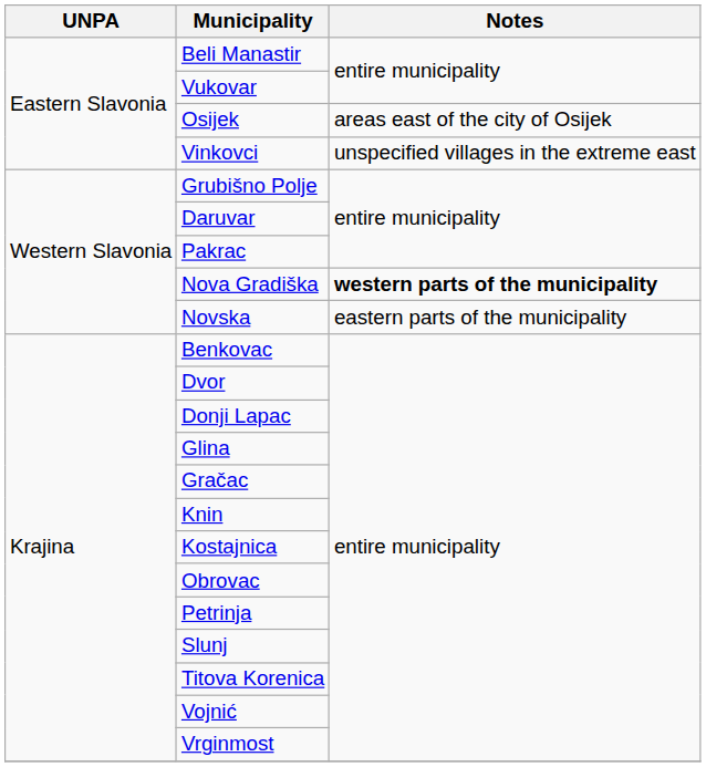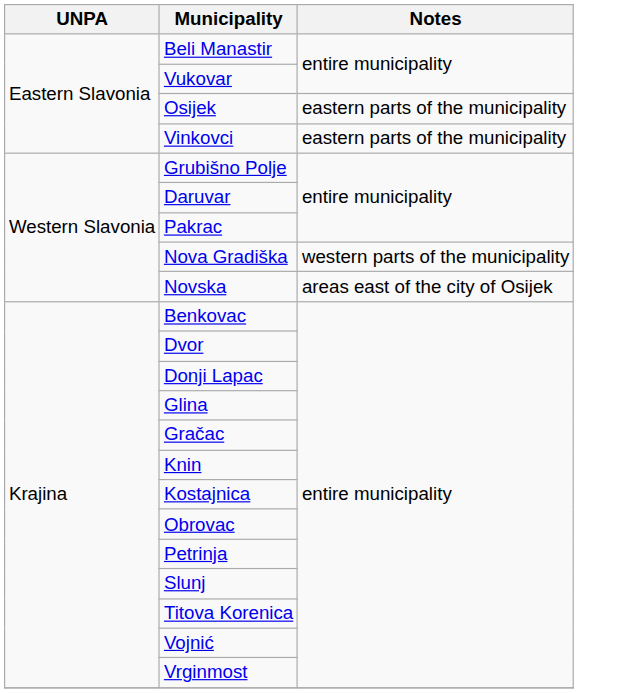 <table class="plainrowheaders wikitable collapsible collapsed" style="cellspacing=2px; text-align:left;">
 <tr>
 <td align=center bgcolor=#f2f2f2><strong>UNPA</strong></td>
 <td align=center bgcolor=#f2f2f2><strong>Municipality</strong></td>
 <td align=center bgcolor=#f2f2f2><strong>Notes</strong></td>
 </tr>
 <tr>
 <td rowspan=4>Eastern Slavonia</td>
 <td><a href='#'>Beli Manastir</a></td>
 <td rowspan=2>entire municipality</td>
 </tr>
 <tr>
 <td><a href='#'>Vukovar</a></td>
 </tr>
 <tr>
 <td><a href='#'>Osijek</a></td>
-<td>areas east of the city of Osijek</td>
+<td>eastern parts of the municipality</td>
 </tr>
 <tr>
 <td><a href='#'>Vinkovci</a></td>
-<td>unspecified villages in the extreme east</td>
+<td>eastern parts of the municipality</td>
 </tr>
 <tr>
 <td rowspan=5>Western Slavonia</td>
 <td><a href='#'>Grubišno Polje</a></td>
 <td rowspan=3>entire municipality</td>
 </tr>
 <tr>
 <td><a href='#'>Daruvar</a></td>
 </tr>
 <tr>
 <td><a href='#'>Pakrac</a></td>
 </tr>
 <tr>
 <td><a href='#'>Nova Gradiška</a></td>
-<td><strong>western parts of the municipality</strong></td>
+<td>western parts of the municipality</td>
 </tr>
 <tr>
 <td><a href='#'>Novska</a></td>
-<td>eastern parts of the municipality</td>
+<td>areas east of the city of Osijek</td>
 </tr>
 <tr>
 <td rowspan=13>Krajina</td>
 <td><a href='#'>Benkovac</a></td>
 <td rowspan=13>entire municipality</td>
 </tr>
 <tr>
 <td><a href='#'>Dvor</a></td>
 </tr>
 <tr>
 <td><a href='#'>Donji Lapac</a></td>
 </tr>
 <tr>
 <td><a href='#'>Glina</a></td>
 </tr>
 <tr>
 <td><a href='#'>Gračac</a></td>
 </tr>
 <tr>
 <td><a href='#'>Knin</a></td>
 </tr>
 <tr>
 <td><a href='#'>Kostajnica</a></td>
 </tr>
 <tr>
 <td><a href='#'>Obrovac</a></td>
 </tr>
 <tr>
 <td><a href='#'>Petrinja</a></td>
 </tr>
 <tr>
 <td><a href='#'>Slunj</a></td>
 </tr>
 <tr>
 <td><a href='#'>Titova Korenica</a></td>
 </tr>
 <tr>
 <td><a href='#'>Vojnić</a></td>
 </tr>
 <tr>
 <td><a href='#'>Vrginmost</a></td>
 </tr>
 <tr>
 </tr>
 </table>
